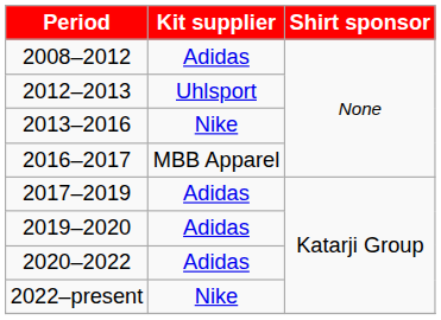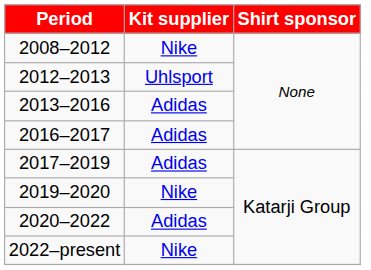 <table class="wikitable"  style="text-align: center;">
 <tr>
 <th style="color:#FFFFFF; background:red;">Period</th>
 <th style="color:#FFFFFF; background:red;">Kit supplier</th>
 <th style="color:#FFFFFF; background:red;">Shirt sponsor</th>
 </tr>
 <tr>
 <td>2008–2012</td>
-<td><a href='#'>Adidas</a></td>
+<td><a href='#'>Nike</a></td>
 <td rowspan="4"><small><em>None</em></small></td>
 </tr>
 <tr>
 <td>2012–2013</td>
 <td><a href='#'>Uhlsport</a></td>
 </tr>
 <tr>
 <td>2013–2016</td>
-<td><a href='#'>Nike</a></td>
+<td><a href='#'>Adidas</a></td>
 </tr>
 <tr>
 <td>2016–2017</td>
-<td>MBB Apparel</td>
+<td><a href='#'>Adidas</a></td>
 </tr>
 <tr>
 <td>2017–2019</td>
 <td><a href='#'>Adidas</a></td>
 <td rowspan="4">Katarji Group</td>
 </tr>
 <tr>
 <td>2019–2020</td>
-<td><a href='#'>Adidas</a></td>
+<td><a href='#'>Nike</a></td>
 </tr>
 <tr>
 <td>2020–2022</td>
 <td><a href='#'>Adidas</a></td>
 </tr>
 <tr>
 <td>2022–present</td>
 <td><a href='#'>Nike</a></td>
 </tr>
 <tr>
 </tr>
 </table>
